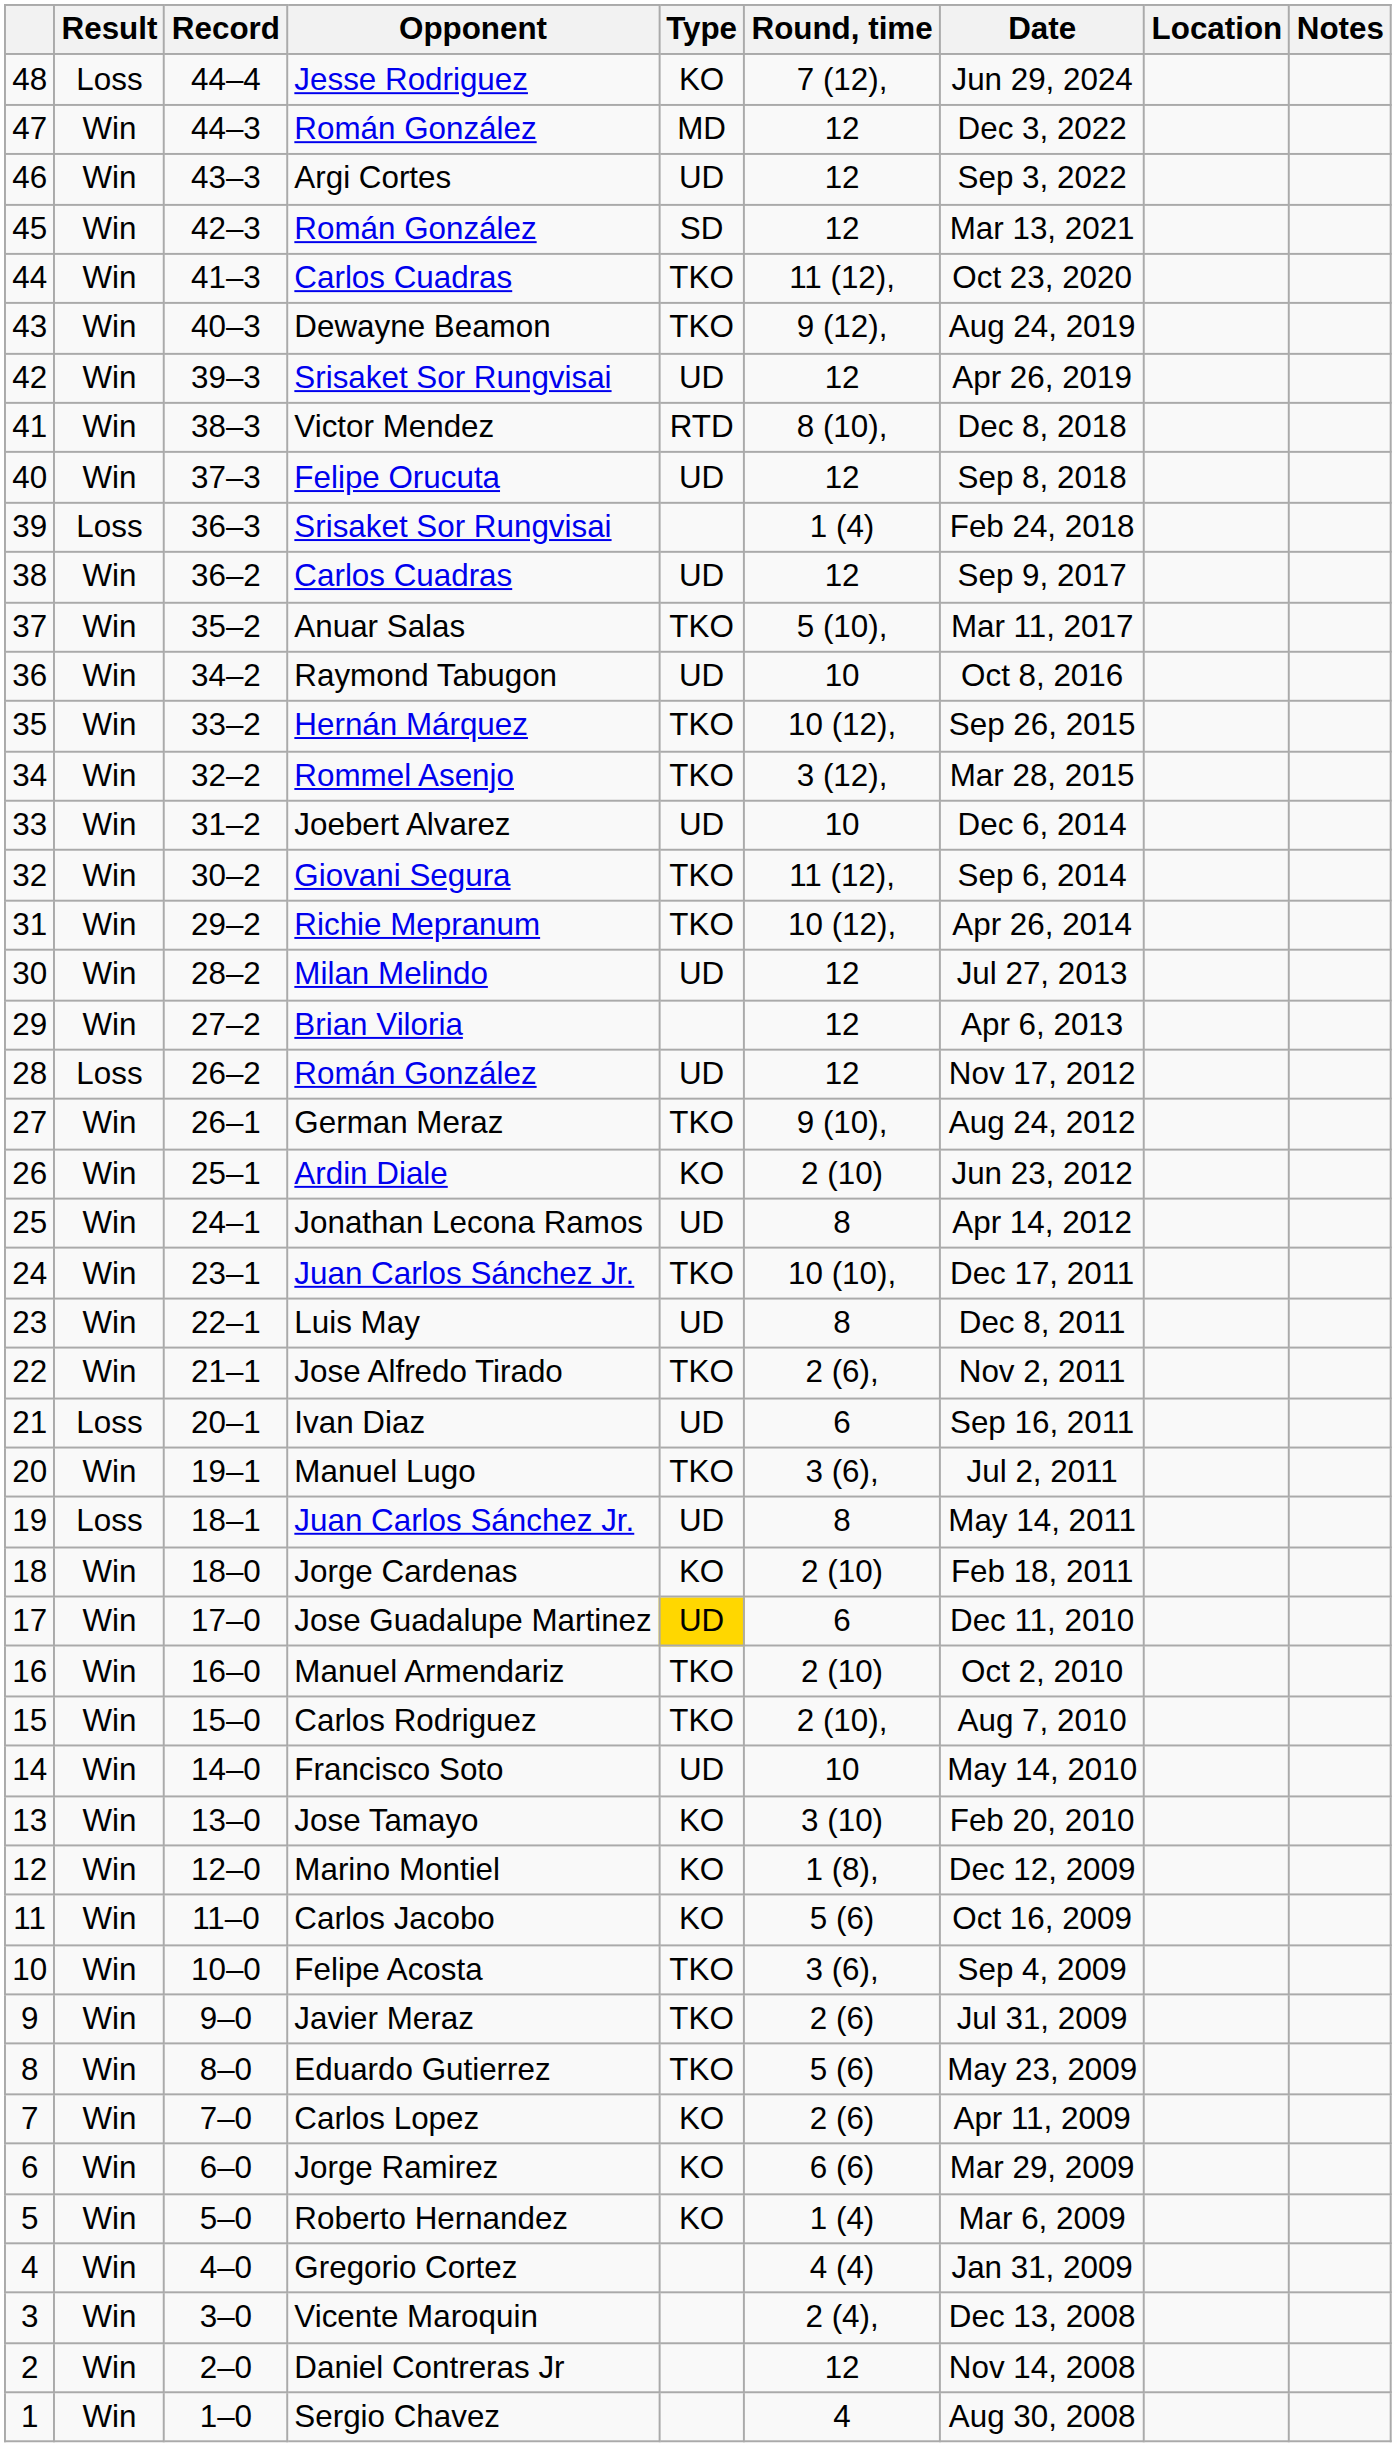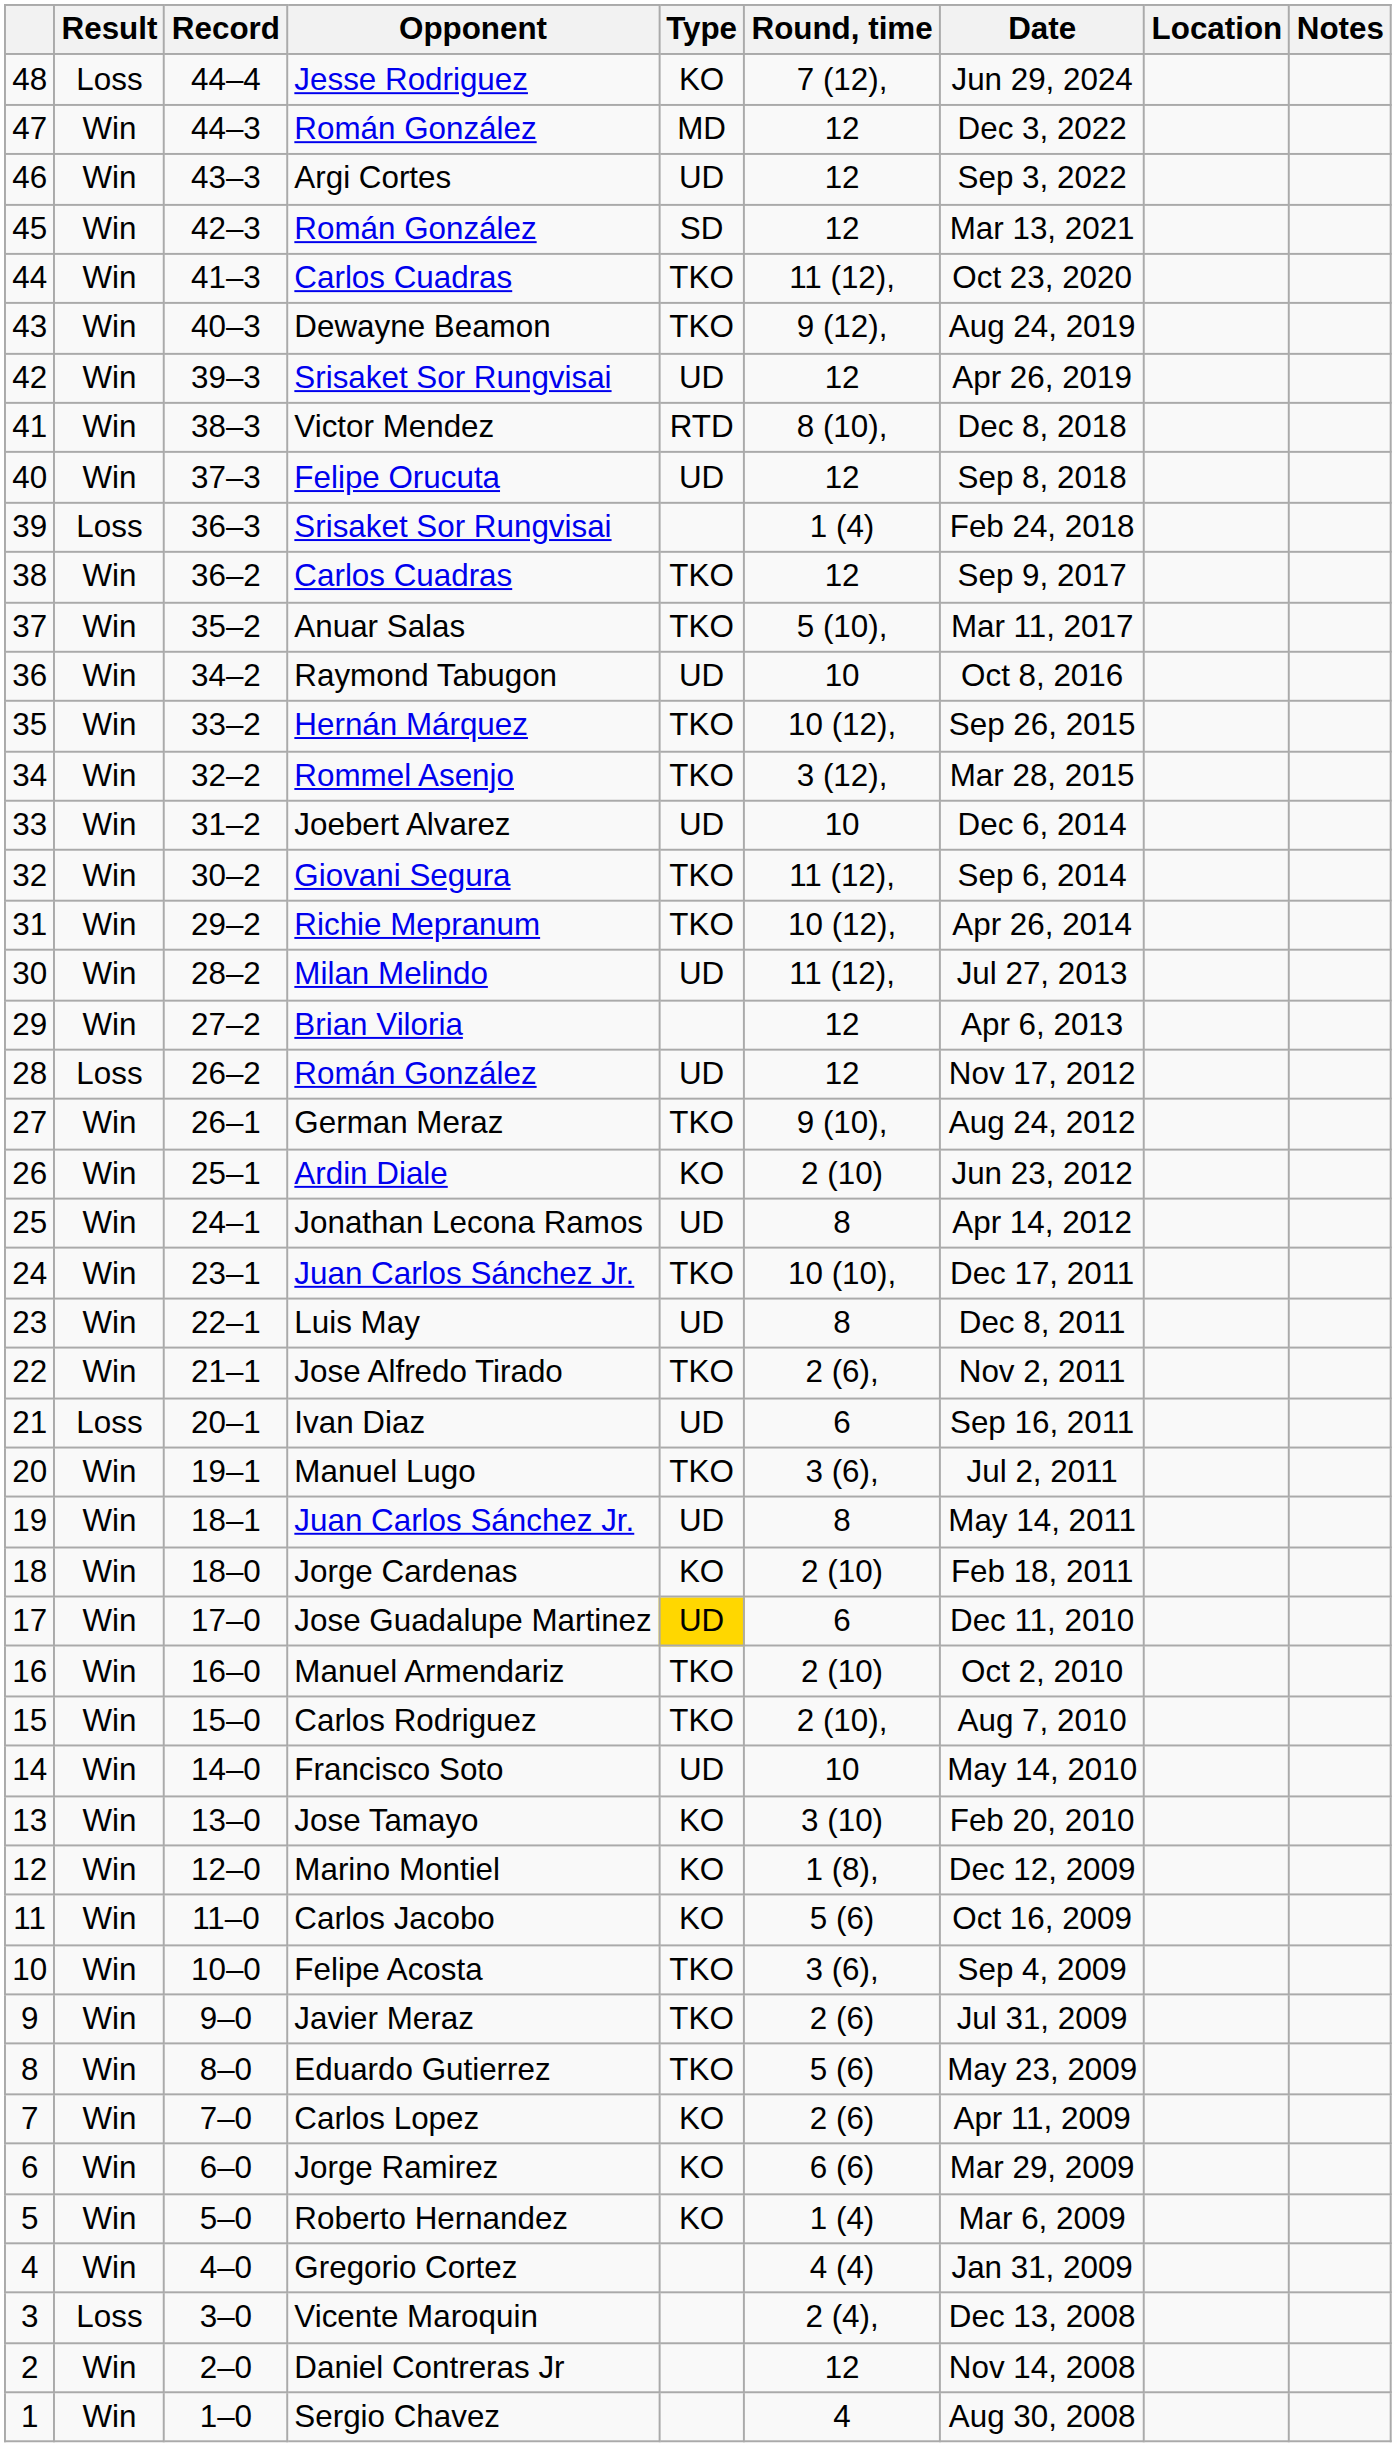 <table class="wikitable" style="text-align:center">
 <tr>
 <th></th>
 <th>Result</th>
 <th>Record</th>
 <th>Opponent</th>
 <th>Type</th>
 <th>Round, time</th>
 <th>Date</th>
 <th>Location</th>
 <th>Notes</th>
 </tr>
 <tr>
 <td>48</td>
 <td>Loss</td>
 <td>44–4</td>
 <td align=left><a href='#'>Jesse Rodriguez</a></td>
 <td>KO</td>
 <td>7 (12), </td>
 <td>Jun 29, 2024</td>
 <td align=left></td>
 <td align=left></td>
 </tr>
 <tr>
 <td>47</td>
 <td>Win</td>
 <td>44–3</td>
 <td align=left><a href='#'>Román González</a></td>
 <td>MD</td>
 <td>12</td>
 <td>Dec 3, 2022</td>
 <td align=left></td>
 <td align=left></td>
 </tr>
 <tr>
 <td>46</td>
 <td>Win</td>
 <td>43–3</td>
 <td align=left>Argi Cortes</td>
 <td>UD</td>
 <td>12</td>
 <td>Sep 3, 2022</td>
 <td align=left></td>
 <td align=left></td>
 </tr>
 <tr>
 <td>45</td>
 <td>Win</td>
 <td>42–3</td>
 <td align=left><a href='#'>Román González</a></td>
 <td>SD</td>
 <td>12</td>
 <td>Mar 13, 2021</td>
 <td align=left></td>
 <td align=left></td>
 </tr>
 <tr>
 <td>44</td>
 <td>Win</td>
 <td>41–3</td>
 <td align=left><a href='#'>Carlos Cuadras</a></td>
 <td>TKO</td>
 <td>11 (12), </td>
 <td>Oct 23, 2020</td>
 <td align=left></td>
 <td align=left></td>
 </tr>
 <tr>
 <td>43</td>
 <td>Win</td>
 <td>40–3</td>
 <td align=left>Dewayne Beamon</td>
 <td>TKO</td>
 <td>9 (12), </td>
 <td>Aug 24, 2019</td>
 <td align=left></td>
 <td align=left></td>
 </tr>
 <tr>
 <td>42</td>
 <td>Win</td>
 <td>39–3</td>
 <td align=left><a href='#'>Srisaket Sor Rungvisai</a></td>
 <td>UD</td>
 <td>12</td>
 <td>Apr 26, 2019</td>
 <td align=left></td>
 <td align=left></td>
 </tr>
 <tr>
 <td>41</td>
 <td>Win</td>
 <td>38–3</td>
 <td align=left>Victor Mendez</td>
 <td>RTD</td>
 <td>8 (10), </td>
 <td>Dec 8, 2018</td>
 <td align=left></td>
 <td></td>
 </tr>
 <tr>
 <td>40</td>
 <td>Win</td>
 <td>37–3</td>
 <td align=left><a href='#'>Felipe Orucuta</a></td>
 <td>UD</td>
 <td>12</td>
 <td>Sep 8, 2018</td>
 <td align=left></td>
 <td></td>
 </tr>
 <tr>
 <td>39</td>
 <td>Loss</td>
 <td>36–3</td>
 <td align=left><a href='#'>Srisaket Sor Rungvisai</a></td>
 <td></td>
 <td>1 (4)</td>
 <td>Feb 24, 2018</td>
 <td align=left></td>
 <td align=left></td>
 </tr>
 <tr>
 <td>38</td>
 <td>Win</td>
 <td>36–2</td>
 <td align=left><a href='#'>Carlos Cuadras</a></td>
-<td>UD</td>
+<td>TKO</td>
 <td>12</td>
 <td>Sep 9, 2017</td>
 <td align=left></td>
 <td></td>
 </tr>
 <tr>
 <td>37</td>
 <td>Win</td>
 <td>35–2</td>
 <td align=left>Anuar Salas</td>
 <td>TKO</td>
 <td>5 (10), </td>
 <td>Mar 11, 2017</td>
 <td align=left></td>
 <td></td>
 </tr>
 <tr>
 <td>36</td>
 <td>Win</td>
 <td>34–2</td>
 <td align=left>Raymond Tabugon</td>
 <td>UD</td>
 <td>10</td>
 <td>Oct 8, 2016</td>
 <td align=left></td>
 <td></td>
 </tr>
 <tr>
 <td>35</td>
 <td>Win</td>
 <td>33–2</td>
 <td align=left><a href='#'>Hernán Márquez</a></td>
 <td>TKO</td>
 <td>10 (12), </td>
 <td>Sep 26, 2015</td>
 <td align=left></td>
 <td align=left></td>
 </tr>
 <tr>
 <td>34</td>
 <td>Win</td>
 <td>32–2</td>
 <td align=left><a href='#'>Rommel Asenjo</a></td>
 <td>TKO</td>
 <td>3 (12), </td>
 <td>Mar 28, 2015</td>
 <td align=left></td>
 <td align=left></td>
 </tr>
 <tr>
 <td>33</td>
 <td>Win</td>
 <td>31–2</td>
 <td align=left>Joebert Alvarez</td>
 <td>UD</td>
 <td>10</td>
 <td>Dec 6, 2014</td>
 <td align=left></td>
 <td></td>
 </tr>
 <tr>
 <td>32</td>
 <td>Win</td>
 <td>30–2</td>
 <td align=left><a href='#'>Giovani Segura</a></td>
 <td>TKO</td>
 <td>11 (12), </td>
 <td>Sep 6, 2014</td>
 <td align=left></td>
 <td align=left></td>
 </tr>
 <tr>
 <td>31</td>
 <td>Win</td>
 <td>29–2</td>
 <td align=left><a href='#'>Richie Mepranum</a></td>
 <td>TKO</td>
 <td>10 (12), </td>
 <td>Apr 26, 2014</td>
 <td align=left></td>
 <td align=left></td>
 </tr>
 <tr>
 <td>30</td>
 <td>Win</td>
 <td>28–2</td>
 <td align=left><a href='#'>Milan Melindo</a></td>
 <td>UD</td>
-<td>12</td>
+<td>11 (12), </td>
 <td>Jul 27, 2013</td>
 <td align=left></td>
 <td align=left></td>
 </tr>
 <tr>
 <td>29</td>
 <td>Win</td>
 <td>27–2</td>
 <td align=left><a href='#'>Brian Viloria</a></td>
 <td></td>
 <td>12</td>
 <td>Apr 6, 2013</td>
 <td align=left></td>
 <td align=left></td>
 </tr>
 <tr>
 <td>28</td>
 <td>Loss</td>
 <td>26–2</td>
 <td align=left><a href='#'>Román González</a></td>
 <td>UD</td>
 <td>12</td>
 <td>Nov 17, 2012</td>
 <td align=left></td>
 <td align=left></td>
 </tr>
 <tr>
 <td>27</td>
 <td>Win</td>
 <td>26–1</td>
 <td align=left>German Meraz</td>
 <td>TKO</td>
 <td>9 (10), </td>
 <td>Aug 24, 2012</td>
 <td align=left></td>
 <td></td>
 </tr>
 <tr>
 <td>26</td>
 <td>Win</td>
 <td>25–1</td>
 <td align=left><a href='#'>Ardin Diale</a></td>
 <td>KO</td>
 <td>2 (10)</td>
 <td>Jun 23, 2012</td>
 <td align=left></td>
 <td></td>
 </tr>
 <tr>
 <td>25</td>
 <td>Win</td>
 <td>24–1</td>
 <td align=left>Jonathan Lecona Ramos</td>
 <td>UD</td>
 <td>8</td>
 <td>Apr 14, 2012</td>
 <td align=left></td>
 <td></td>
 </tr>
 <tr>
 <td>24</td>
 <td>Win</td>
 <td>23–1</td>
 <td align=left><a href='#'>Juan Carlos Sánchez Jr.</a></td>
 <td>TKO</td>
 <td>10 (10), </td>
 <td>Dec 17, 2011</td>
 <td align=left></td>
 <td></td>
 </tr>
 <tr>
 <td>23</td>
 <td>Win</td>
 <td>22–1</td>
 <td align=left>Luis May</td>
 <td>UD</td>
 <td>8</td>
 <td>Dec 8, 2011</td>
 <td align=left></td>
 <td></td>
 </tr>
 <tr>
 <td>22</td>
 <td>Win</td>
 <td>21–1</td>
 <td align=left>Jose Alfredo Tirado</td>
 <td>TKO</td>
 <td>2 (6), </td>
 <td>Nov 2, 2011</td>
 <td align=left></td>
 <td></td>
 </tr>
 <tr>
 <td>21</td>
 <td>Loss</td>
 <td>20–1</td>
 <td align=left>Ivan Diaz</td>
 <td>UD</td>
 <td>6</td>
 <td>Sep 16, 2011</td>
 <td align=left></td>
 <td></td>
 </tr>
 <tr>
 <td>20</td>
 <td>Win</td>
 <td>19–1</td>
 <td align=left>Manuel Lugo</td>
 <td>TKO</td>
 <td>3 (6), </td>
 <td>Jul 2, 2011</td>
 <td align=left></td>
 <td></td>
 </tr>
 <tr>
 <td>19</td>
-<td>Loss</td>
+<td>Win</td>
 <td>18–1</td>
 <td align=left><a href='#'>Juan Carlos Sánchez Jr.</a></td>
 <td>UD</td>
 <td>8</td>
 <td>May 14, 2011</td>
 <td align=left></td>
 <td></td>
 </tr>
 <tr>
 <td>18</td>
 <td>Win</td>
 <td>18–0</td>
 <td align=left>Jorge Cardenas</td>
 <td>KO</td>
 <td>2 (10)</td>
 <td>Feb 18, 2011</td>
 <td align=left></td>
 <td></td>
 </tr>
 <tr>
 <td>17</td>
 <td>Win</td>
 <td>17–0</td>
 <td align=left>Jose Guadalupe Martinez</td>
 <td style="background: gold;">UD</td>
 <td>6</td>
 <td>Dec 11, 2010</td>
 <td align=left></td>
 <td></td>
 </tr>
 <tr>
 <td>16</td>
 <td>Win</td>
 <td>16–0</td>
 <td align=left>Manuel Armendariz</td>
 <td>TKO</td>
 <td>2 (10)</td>
 <td>Oct 2, 2010</td>
 <td align=left></td>
 <td align=left></td>
 </tr>
 <tr>
 <td>15</td>
 <td>Win</td>
 <td>15–0</td>
 <td align=left>Carlos Rodriguez</td>
 <td>TKO</td>
 <td>2 (10), </td>
 <td>Aug 7, 2010</td>
 <td align=left></td>
 <td></td>
 </tr>
 <tr>
 <td>14</td>
 <td>Win</td>
 <td>14–0</td>
 <td align=left>Francisco Soto</td>
 <td>UD</td>
 <td>10</td>
 <td>May 14, 2010</td>
 <td align=left></td>
 <td></td>
 </tr>
 <tr>
 <td>13</td>
 <td>Win</td>
 <td>13–0</td>
 <td align=left>Jose Tamayo</td>
 <td>KO</td>
 <td>3 (10)</td>
 <td>Feb 20, 2010</td>
 <td align=left></td>
 <td></td>
 </tr>
 <tr>
 <td>12</td>
 <td>Win</td>
 <td>12–0</td>
 <td align=left>Marino Montiel</td>
 <td>KO</td>
 <td>1 (8), </td>
 <td>Dec 12, 2009</td>
 <td align=left></td>
 <td></td>
 </tr>
 <tr>
 <td>11</td>
 <td>Win</td>
 <td>11–0</td>
 <td align=left>Carlos Jacobo</td>
 <td>KO</td>
 <td>5 (6)</td>
 <td>Oct 16, 2009</td>
 <td align=left></td>
 <td></td>
 </tr>
 <tr>
 <td>10</td>
 <td>Win</td>
 <td>10–0</td>
 <td align=left>Felipe Acosta</td>
 <td>TKO</td>
 <td>3 (6), </td>
 <td>Sep 4, 2009</td>
 <td align=left></td>
 <td></td>
 </tr>
 <tr>
 <td>9</td>
 <td>Win</td>
 <td>9–0</td>
 <td align=left>Javier Meraz</td>
 <td>TKO</td>
 <td>2 (6)</td>
 <td>Jul 31, 2009</td>
 <td align=left></td>
 <td></td>
 </tr>
 <tr>
 <td>8</td>
 <td>Win</td>
 <td>8–0</td>
 <td align=left>Eduardo Gutierrez</td>
 <td>TKO</td>
 <td>5 (6)</td>
 <td>May 23, 2009</td>
 <td align=left></td>
 <td></td>
 </tr>
 <tr>
 <td>7</td>
 <td>Win</td>
 <td>7–0</td>
 <td align=left>Carlos Lopez</td>
 <td>KO</td>
 <td>2 (6)</td>
 <td>Apr 11, 2009</td>
 <td align=left></td>
 <td></td>
 </tr>
 <tr>
 <td>6</td>
 <td>Win</td>
 <td>6–0</td>
 <td align=left>Jorge Ramirez</td>
 <td>KO</td>
 <td>6 (6)</td>
 <td>Mar 29, 2009</td>
 <td align=left></td>
 <td></td>
 </tr>
 <tr>
 <td>5</td>
 <td>Win</td>
 <td>5–0</td>
 <td align=left>Roberto Hernandez</td>
 <td>KO</td>
 <td>1 (4)</td>
 <td>Mar 6, 2009</td>
 <td align=left></td>
 <td></td>
 </tr>
 <tr>
 <td>4</td>
 <td>Win</td>
 <td>4–0</td>
 <td align=left>Gregorio Cortez</td>
 <td></td>
 <td>4 (4)</td>
 <td>Jan 31, 2009</td>
 <td align=left></td>
 <td></td>
 </tr>
 <tr>
 <td>3</td>
-<td>Win</td>
+<td>Loss</td>
 <td>3–0</td>
 <td align=left>Vicente Maroquin</td>
 <td></td>
 <td>2 (4), </td>
 <td>Dec 13, 2008</td>
 <td align=left></td>
 <td></td>
 </tr>
 <tr>
 <td>2</td>
 <td>Win</td>
 <td>2–0</td>
 <td align=left>Daniel Contreras Jr</td>
 <td></td>
 <td>12</td>
 <td>Nov 14, 2008</td>
 <td align=left></td>
 <td></td>
 </tr>
 <tr>
 <td>1</td>
 <td>Win</td>
 <td>1–0</td>
 <td align=left>Sergio Chavez</td>
 <td></td>
 <td>4</td>
 <td>Aug 30, 2008</td>
 <td align=left></td>
 <td></td>
 </tr>
 </table>
